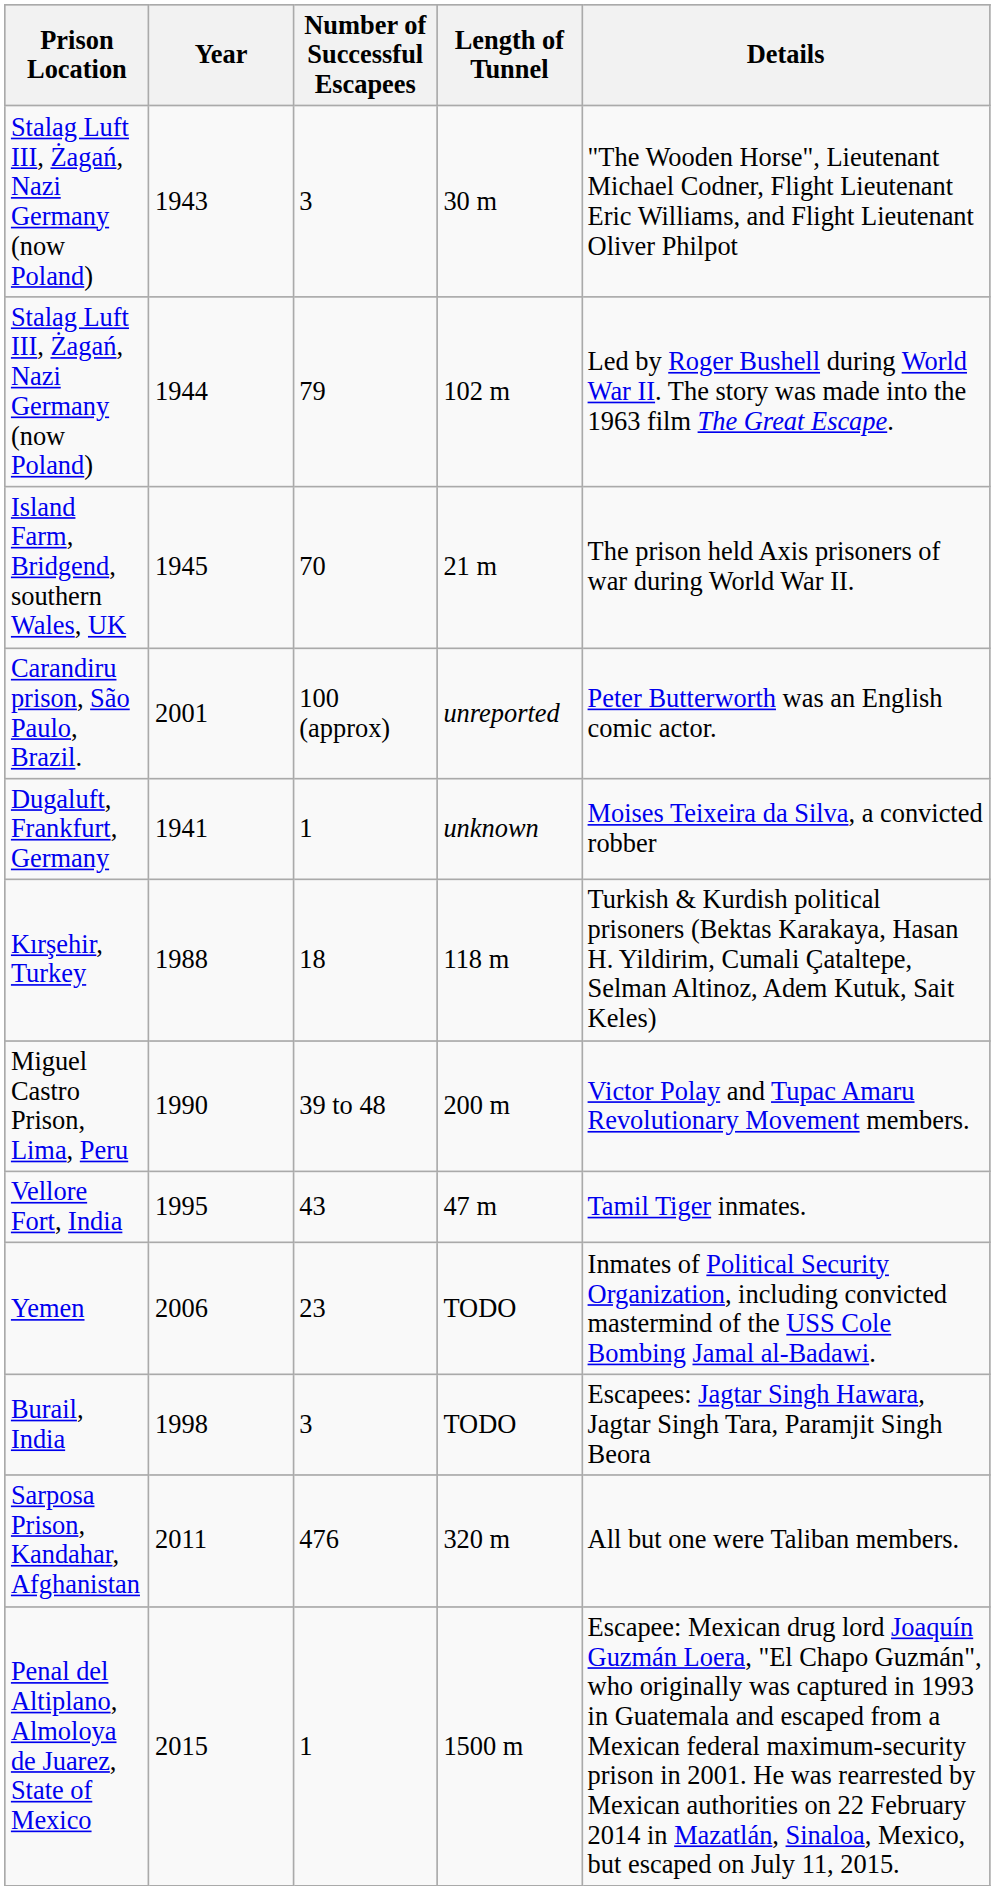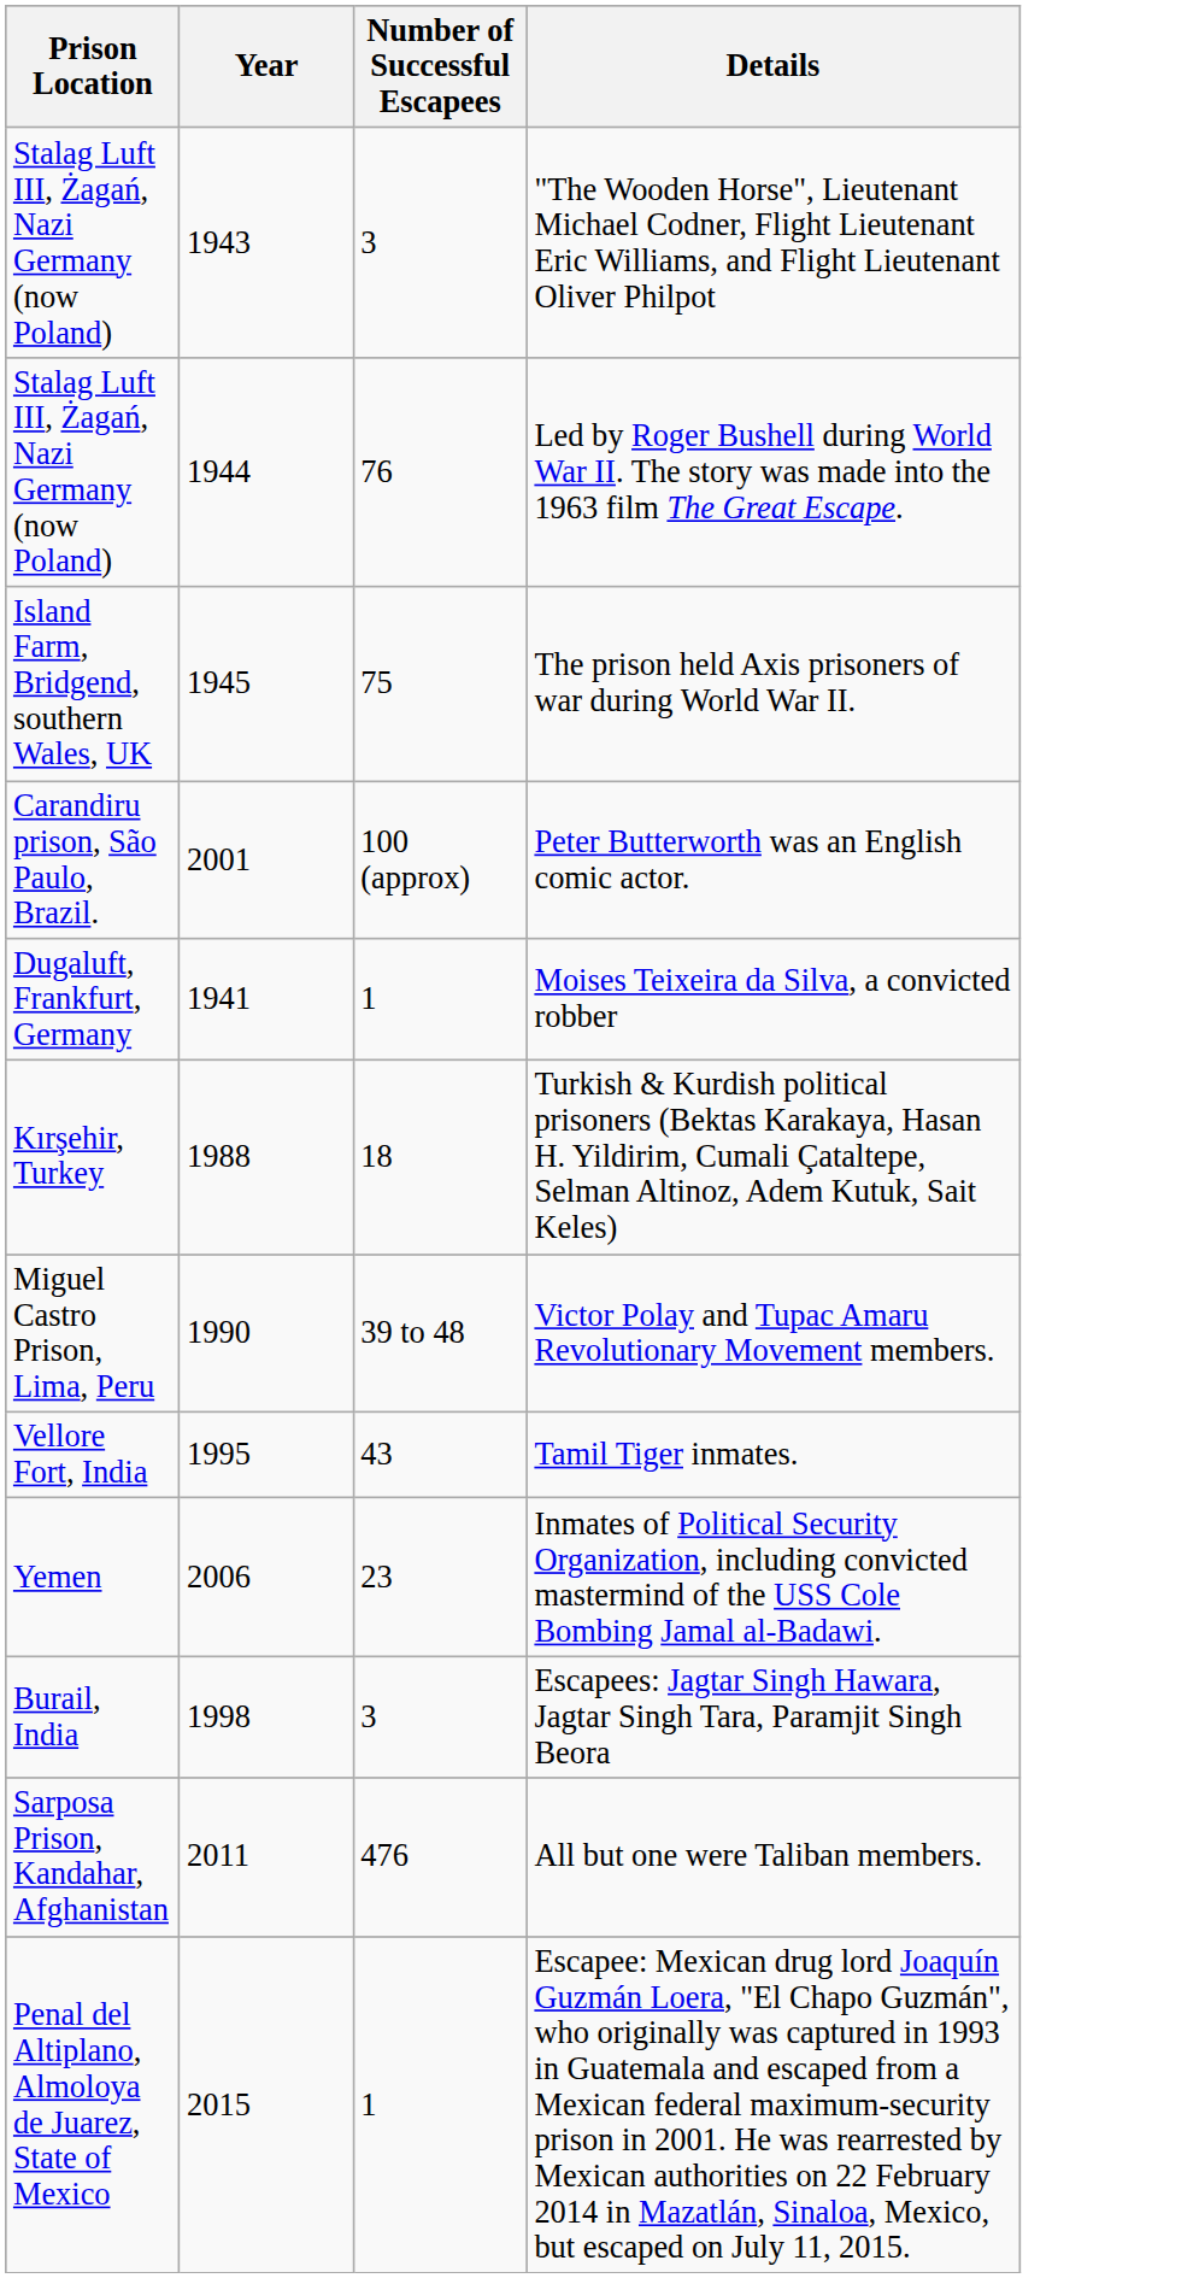 <table class=" wikitable sortable">
 <tr>
 <th style="width:5em;">Prison Location</th>
 <th style="width:5em;">Year</th>
 <th style="width:5em;">Number of Successful Escapees</th>
-<th style="width:5em;">Length of Tunnel</th>
 <th style="width:15em;;">Details</th>
 </tr>
 <tr>
 <td><a href='#'>Stalag Luft III</a>, <a href='#'>Żagań</a>, <a href='#'>Nazi Germany</a>  (now <a href='#'>Poland</a>)</td>
 <td>1943</td>
 <td>3</td>
-<td>30 m</td>
 <td>"The Wooden Horse", Lieutenant Michael Codner, Flight Lieutenant Eric Williams, and Flight Lieutenant Oliver Philpot</td>
 </tr>
 <tr>
 <td><a href='#'>Stalag Luft III</a>, <a href='#'>Żagań</a>, <a href='#'>Nazi Germany</a>  (now <a href='#'>Poland</a>)</td>
 <td>1944</td>
-<td>79</td>
-<td>102 m</td>
+<td>76</td>
 <td>Led by <a href='#'>Roger Bushell</a> during <a href='#'>World War II</a>.  The story was made into the 1963 film <em><a href='#'>The Great Escape</a></em>.</td>
 </tr>
 <tr>
 <td><a href='#'>Island Farm</a>, <a href='#'>Bridgend</a>, southern <a href='#'>Wales</a>, <a href='#'>UK</a></td>
 <td>1945</td>
-<td>70</td>
-<td>21 m</td>
+<td>75</td>
 <td>The prison held Axis prisoners of war during World War II.</td>
 </tr>
 <tr>
 <td><a href='#'>Carandiru prison</a>, <a href='#'>São Paulo</a>, <a href='#'>Brazil</a>.</td>
 <td>2001</td>
 <td>100 (approx)</td>
-<td><em>unreported</em></td>
 <td><a href='#'>Peter Butterworth</a> was an English comic actor.</td>
 </tr>
 <tr>
 <td><a href='#'>Dugaluft</a>, <a href='#'>Frankfurt</a>, <a href='#'>Germany</a></td>
 <td>1941</td>
 <td>1</td>
-<td><em>unknown</em></td>
 <td><a href='#'>Moises Teixeira da Silva</a>, a convicted robber</td>
 </tr>
 <tr>
 <td><a href='#'>Kırşehir</a>, <a href='#'>Turkey</a></td>
 <td>1988</td>
 <td>18</td>
-<td>118 m</td>
 <td>Turkish & Kurdish political prisoners (Bektas Karakaya, Hasan H. Yildirim, Cumali Çataltepe, Selman Altinoz, Adem Kutuk, Sait Keles)</td>
 </tr>
 <tr>
 <td>Miguel Castro Prison, <a href='#'>Lima</a>, <a href='#'>Peru</a></td>
 <td>1990</td>
 <td>39 to 48</td>
-<td>200 m</td>
 <td><a href='#'>Victor Polay</a> and <a href='#'>Tupac Amaru Revolutionary Movement</a> members.</td>
 </tr>
 <tr>
 <td><a href='#'>Vellore Fort</a>, <a href='#'>India</a></td>
 <td>1995</td>
 <td>43</td>
-<td>47 m</td>
 <td><a href='#'>Tamil Tiger</a> inmates.</td>
 </tr>
 <tr>
 <td><a href='#'>Yemen</a></td>
 <td>2006</td>
 <td>23</td>
-<td>TODO</td>
 <td>Inmates of <a href='#'>Political Security Organization</a>, including convicted mastermind of the <a href='#'>USS Cole Bombing</a> <a href='#'>Jamal al-Badawi</a>.</td>
 </tr>
 <tr>
 <td><a href='#'>Burail</a>, <a href='#'>India</a></td>
 <td>1998</td>
 <td>3</td>
-<td>TODO</td>
 <td>Escapees: <a href='#'>Jagtar Singh Hawara</a>, Jagtar Singh Tara, Paramjit Singh Beora</td>
 </tr>
 <tr>
 <td><a href='#'>Sarposa Prison</a>, <a href='#'>Kandahar</a>, <a href='#'>Afghanistan</a></td>
 <td>2011</td>
 <td>476</td>
-<td>320 m</td>
 <td>All but one were Taliban members.</td>
 </tr>
 <tr>
 <td><a href='#'>Penal del Altiplano</a>, <a href='#'>Almoloya de Juarez</a>, <a href='#'>State of Mexico</a></td>
 <td>2015</td>
 <td>1</td>
-<td>1500 m</td>
 <td>Escapee: Mexican drug lord <a href='#'>Joaquín Guzmán Loera</a>, "El Chapo Guzmán", who originally was captured in 1993 in Guatemala and escaped from a Mexican federal maximum-security prison in 2001. He was rearrested by Mexican authorities on 22 February 2014 in <a href='#'>Mazatlán</a>, <a href='#'>Sinaloa</a>, Mexico, but escaped on July 11, 2015.</td>
 </tr>
 </table>
